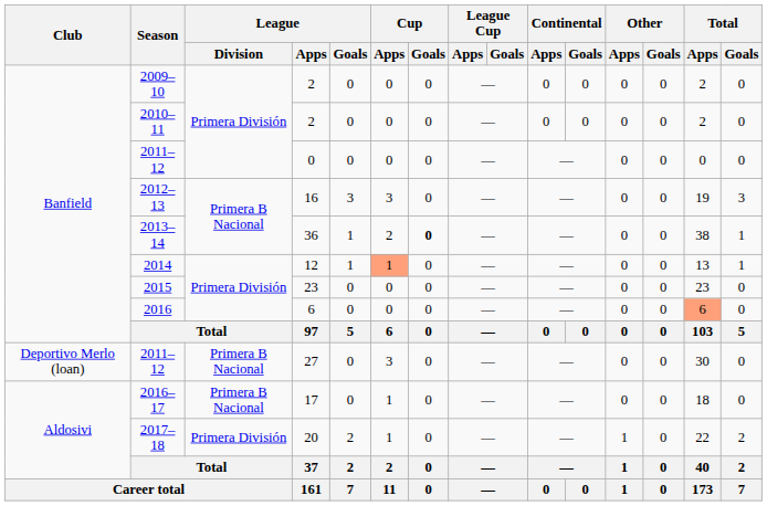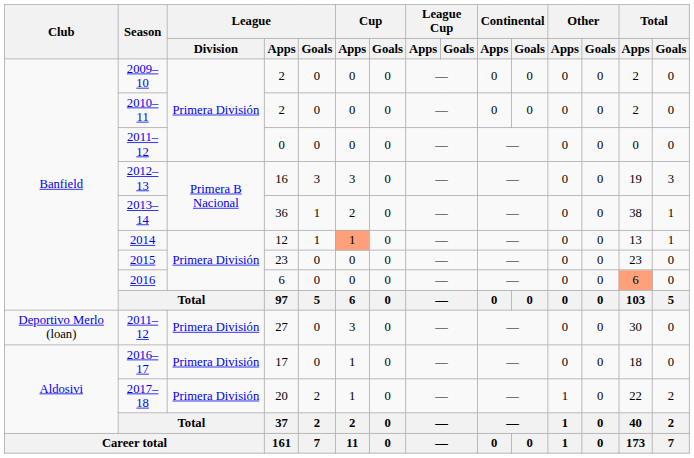 <table class="wikitable" style="text-align:center">
 <tr>
 <th rowspan="2">Club</th>
 <th rowspan="2">Season</th>
 <th colspan="3">League</th>
 <th colspan="2">Cup</th>
 <th colspan="2">League Cup</th>
 <th colspan="2">Continental</th>
 <th colspan="2">Other</th>
 <th colspan="2">Total</th>
 </tr>
 <tr>
 <th>Division</th>
 <th>Apps</th>
 <th>Goals</th>
 <th>Apps</th>
 <th>Goals</th>
 <th>Apps</th>
 <th>Goals</th>
 <th>Apps</th>
 <th>Goals</th>
 <th>Apps</th>
 <th>Goals</th>
 <th>Apps</th>
 <th>Goals</th>
 </tr>
 <tr>
 <td rowspan="9"><a href='#'>Banfield</a></td>
 <td><a href='#'>2009–10</a></td>
 <td rowspan="3"><a href='#'>Primera División</a></td>
 <td>2</td>
 <td>0</td>
 <td>0</td>
 <td>0</td>
 <td colspan="2">—</td>
 <td>0</td>
 <td>0</td>
 <td>0</td>
 <td>0</td>
 <td>2</td>
 <td>0</td>
 </tr>
 <tr>
 <td><a href='#'>2010–11</a></td>
 <td>2</td>
 <td>0</td>
 <td>0</td>
 <td>0</td>
 <td colspan="2">—</td>
 <td>0</td>
 <td>0</td>
 <td>0</td>
 <td>0</td>
 <td>2</td>
 <td>0</td>
 </tr>
 <tr>
 <td><a href='#'>2011–12</a></td>
 <td>0</td>
 <td>0</td>
 <td>0</td>
 <td>0</td>
 <td colspan="2">—</td>
 <td colspan="2">—</td>
 <td>0</td>
 <td>0</td>
 <td>0</td>
 <td>0</td>
 </tr>
 <tr>
 <td><a href='#'>2012–13</a></td>
 <td rowspan="2"><a href='#'>Primera B Nacional</a></td>
 <td>16</td>
 <td>3</td>
 <td>3</td>
 <td>0</td>
 <td colspan="2">—</td>
 <td colspan="2">—</td>
 <td>0</td>
 <td>0</td>
 <td>19</td>
 <td>3</td>
 </tr>
 <tr>
 <td><a href='#'>2013–14</a></td>
 <td>36</td>
 <td>1</td>
 <td>2</td>
-<td><strong>0</strong></td>
+<td>0</td>
 <td colspan="2">—</td>
 <td colspan="2">—</td>
 <td>0</td>
 <td>0</td>
 <td>38</td>
 <td>1</td>
 </tr>
 <tr>
 <td><a href='#'>2014</a></td>
 <td rowspan="3"><a href='#'>Primera División</a></td>
 <td>12</td>
 <td>1</td>
 <td style="background: lightsalmon;">1</td>
 <td>0</td>
 <td colspan="2">—</td>
 <td colspan="2">—</td>
 <td>0</td>
 <td>0</td>
 <td>13</td>
 <td>1</td>
 </tr>
 <tr>
 <td><a href='#'>2015</a></td>
 <td>23</td>
 <td>0</td>
 <td>0</td>
 <td>0</td>
 <td colspan="2">—</td>
 <td colspan="2">—</td>
 <td>0</td>
 <td>0</td>
 <td>23</td>
 <td>0</td>
 </tr>
 <tr>
 <td><a href='#'>2016</a></td>
 <td>6</td>
 <td>0</td>
 <td>0</td>
 <td>0</td>
 <td colspan="2">—</td>
 <td colspan="2">—</td>
 <td>0</td>
 <td>0</td>
 <td style="background: lightsalmon;">6</td>
 <td>0</td>
 </tr>
 <tr>
 <th colspan="2">Total</th>
 <th>97</th>
 <th>5</th>
 <th>6</th>
 <th>0</th>
 <th colspan="2">—</th>
 <th>0</th>
 <th>0</th>
 <th>0</th>
 <th>0</th>
 <th>103</th>
 <th>5</th>
 </tr>
 <tr>
 <td rowspan="1"><a href='#'>Deportivo Merlo</a> (loan)</td>
 <td><a href='#'>2011–12</a></td>
-<td rowspan="1"><a href='#'>Primera B Nacional</a></td>
+<td rowspan="1"><a href='#'>Primera División</a></td>
 <td>27</td>
 <td>0</td>
 <td>3</td>
 <td>0</td>
 <td colspan="2">—</td>
 <td colspan="2">—</td>
 <td>0</td>
 <td>0</td>
 <td>30</td>
 <td>0</td>
 </tr>
 <tr>
 <td rowspan="3"><a href='#'>Aldosivi</a></td>
 <td><a href='#'>2016–17</a></td>
-<td rowspan="1"><a href='#'>Primera B Nacional</a></td>
+<td rowspan="1"><a href='#'>Primera División</a></td>
 <td>17</td>
 <td>0</td>
 <td>1</td>
 <td>0</td>
 <td colspan="2">—</td>
 <td colspan="2">—</td>
 <td>0</td>
 <td>0</td>
 <td>18</td>
 <td>0</td>
 </tr>
 <tr>
 <td><a href='#'>2017–18</a></td>
 <td rowspan="1"><a href='#'>Primera División</a></td>
 <td>20</td>
 <td>2</td>
 <td>1</td>
 <td>0</td>
 <td colspan="2">—</td>
 <td colspan="2">—</td>
 <td>1</td>
 <td>0</td>
 <td>22</td>
 <td>2</td>
 </tr>
 <tr>
 <th colspan="2">Total</th>
 <th>37</th>
 <th>2</th>
 <th>2</th>
 <th>0</th>
 <th colspan="2">—</th>
 <th colspan="2">—</th>
 <th>1</th>
 <th>0</th>
 <th>40</th>
 <th>2</th>
 </tr>
 <tr>
 <th colspan="3">Career total</th>
 <th>161</th>
 <th>7</th>
 <th>11</th>
 <th>0</th>
 <th colspan="2">—</th>
 <th>0</th>
 <th>0</th>
 <th>1</th>
 <th>0</th>
 <th>173</th>
 <th>7</th>
 </tr>
 </table>
